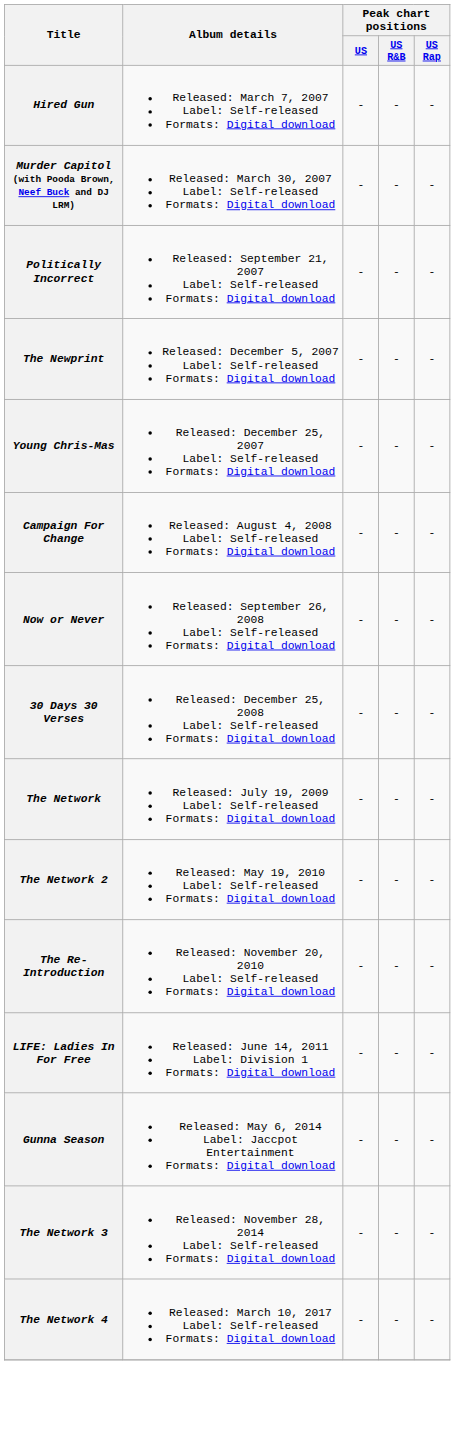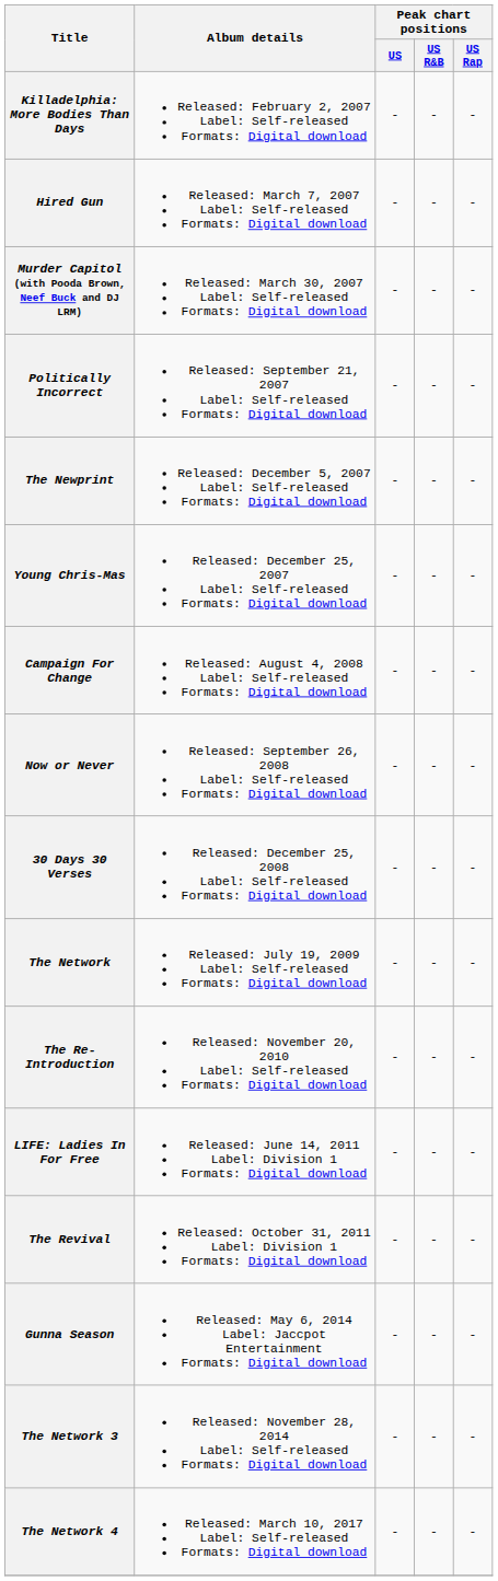 <table class="wikitable plainrowheaders" style="text-align:center;">
 <tr>
 <th scope="col" rowspan="2" style="width:10em;">Title</th>
 <th scope="col" rowspan="2" style="width:19em;">Album details</th>
 <th scope="col" colspan="3">Peak chart positions</th>
 </tr>
 <tr>
 <th scope="col" style="width:3em;font-size:90%;"><a href='#'>US</a></th>
 <th scope="col" style="width:3em;font-size:90%;"><a href='#'>US R&B</a></th>
 <th scope="col" style="width:3em;font-size:90%;"><a href='#'>US<br>Rap</a></th>
+</tr>
+<tr>
+<th scope="row"><em>Killadelphia: More Bodies Than Days</em></th>
+<td><br><ul><li>Released: February 2, 2007</li><li>Label: Self-released</li><li>Formats: <a href='#'>Digital download</a></li></ul></td>
+<td>-</td>
+<td>-</td>
+<td>-</td>
 </tr>
 <tr>
 <th scope="row"><em>Hired Gun</em></th>
 <td><br><ul><li>Released: March 7, 2007</li><li>Label: Self-released</li><li>Formats: <a href='#'>Digital download</a></li></ul></td>
 <td>-</td>
 <td>-</td>
 <td>-</td>
 </tr>
 <tr>
 <th scope="row"><em>Murder Capitol</em> <small>(with Pooda Brown, <a href='#'>Neef Buck</a> and DJ LRM)</small></th>
 <td><br><ul><li>Released: March 30, 2007</li><li>Label: Self-released</li><li>Formats: <a href='#'>Digital download</a></li></ul></td>
 <td>-</td>
 <td>-</td>
 <td>-</td>
 </tr>
 <tr>
 <th scope="row"><em>Politically Incorrect</em></th>
 <td><br><ul><li>Released: September 21, 2007</li><li>Label: Self-released</li><li>Formats: <a href='#'>Digital download</a></li></ul></td>
 <td>-</td>
 <td>-</td>
 <td>-</td>
 </tr>
 <tr>
 <th scope="row"><em>The Newprint</em></th>
 <td><br><ul><li>Released: December 5, 2007</li><li>Label: Self-released</li><li>Formats: <a href='#'>Digital download</a></li></ul></td>
 <td>-</td>
 <td>-</td>
 <td>-</td>
 </tr>
 <tr>
 <th scope="row"><em>Young Chris-Mas</em></th>
 <td><br><ul><li>Released: December 25, 2007</li><li>Label: Self-released</li><li>Formats: <a href='#'>Digital download</a></li></ul></td>
 <td>-</td>
 <td>-</td>
 <td>-</td>
 </tr>
 <tr>
 <th scope="row"><em>Campaign For Change</em></th>
 <td><br><ul><li>Released: August 4, 2008</li><li>Label: Self-released</li><li>Formats: <a href='#'>Digital download</a></li></ul></td>
 <td>-</td>
 <td>-</td>
 <td>-</td>
 </tr>
 <tr>
 <th scope="row"><em>Now or Never</em></th>
 <td><br><ul><li>Released: September 26, 2008</li><li>Label: Self-released</li><li>Formats: <a href='#'>Digital download</a></li></ul></td>
 <td>-</td>
 <td>-</td>
 <td>-</td>
 </tr>
 <tr>
 <th scope="row"><em>30 Days 30 Verses</em></th>
 <td><br><ul><li>Released: December 25, 2008</li><li>Label: Self-released</li><li>Formats: <a href='#'>Digital download</a></li></ul></td>
 <td>-</td>
 <td>-</td>
 <td>-</td>
 </tr>
 <tr>
 <th scope="row"><em>The Network</em></th>
 <td><br><ul><li>Released: July 19, 2009</li><li>Label: Self-released</li><li>Formats: <a href='#'>Digital download</a></li></ul></td>
 <td>-</td>
 <td>-</td>
 <td>-</td>
 </tr>
 <tr>
-<th scope="row"><em>The Network 2</em></th>
-<td><br><ul><li>Released: May 19, 2010</li><li>Label: Self-released</li><li>Formats: <a href='#'>Digital download</a></li></ul></td>
-<td>-</td>
-<td>-</td>
-<td>-</td>
-</tr>
-<tr>
 <th scope="row"><em>The Re-Introduction</em></th>
 <td><br><ul><li>Released: November 20, 2010</li><li>Label: Self-released</li><li>Formats: <a href='#'>Digital download</a></li></ul></td>
 <td>-</td>
 <td>-</td>
 <td>-</td>
 </tr>
 <tr>
 <th scope="row"><em>LIFE: Ladies In For Free</em></th>
 <td><br><ul><li>Released: June 14, 2011</li><li>Label: Division 1</li><li>Formats: <a href='#'>Digital download</a></li></ul></td>
+<td>-</td>
+<td>-</td>
+<td>-</td>
+</tr>
+<tr>
+<th scope="row"><em>The Revival</em></th>
+<td><br><ul><li>Released: October 31, 2011</li><li>Label: Division 1</li><li>Formats: <a href='#'>Digital download</a></li></ul></td>
 <td>-</td>
 <td>-</td>
 <td>-</td>
 </tr>
 <tr>
 <th scope="row"><em>Gunna Season</em></th>
 <td><br><ul><li>Released: May 6, 2014</li><li>Label: Jaccpot Entertainment</li><li>Formats: <a href='#'>Digital download</a></li></ul></td>
 <td>-</td>
 <td>-</td>
 <td>-</td>
 </tr>
 <tr>
 <th scope="row"><em>The Network 3</em></th>
 <td><br><ul><li>Released: November 28, 2014</li><li>Label: Self-released</li><li>Formats: <a href='#'>Digital download</a></li></ul></td>
 <td>-</td>
 <td>-</td>
 <td>-</td>
 </tr>
 <tr>
 <th scope="row"><em>The Network 4</em></th>
 <td><br><ul><li>Released: March 10, 2017</li><li>Label: Self-released</li><li>Formats: <a href='#'>Digital download</a></li></ul></td>
 <td>-</td>
 <td>-</td>
 <td>-</td>
 </tr>
 <tr>
 </tr>
 </table>
